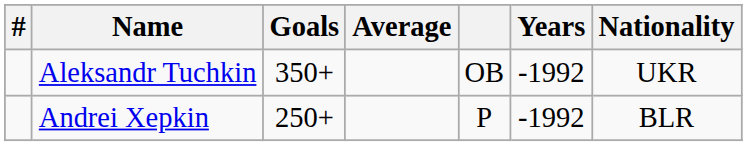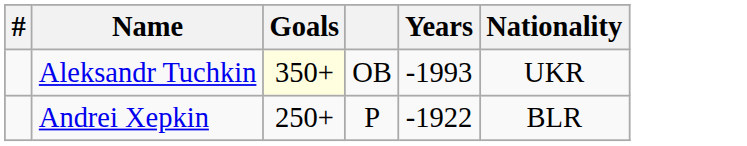 <table class="wikitable sortable" style="text-align:center">
 <tr>
 <th>#</th>
 <th>Name</th>
 <th>Goals</th>
-<th>Average</th>
 <th></th>
 <th>Years</th>
 <th>Nationality</th>
 </tr>
 <tr>
 <td></td>
 <td align="left"><a href='#'>Aleksandr Tuchkin</a></td>
-<td>350+</td>
-<td></td>
+<td style="background: lightyellow;">350+</td>
 <td>OB</td>
-<td>-1992</td>
+<td>-1993</td>
 <td>UKR</td>
 </tr>
 <tr>
 <td></td>
 <td align="left"><a href='#'>Andrei Xepkin</a></td>
 <td>250+</td>
-<td></td>
 <td>P</td>
-<td>-1992</td>
+<td>-1922</td>
 <td>BLR</td>
 </tr>
 </table>
